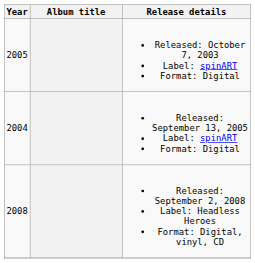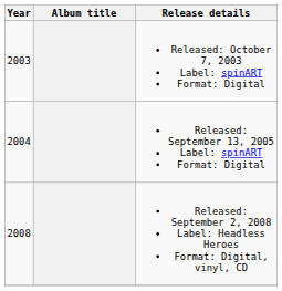 <table class="wikitable plainrowheaders" style="text-align:center;">
 <tr>
 <th>Year</th>
 <th scope="col" rowspan="1" style="width:10em;">Album title</th>
 <th scope="col" rowspan="1" style="width:14em;">Release details</th>
 </tr>
 <tr>
-<td>2005</td>
+<td>2003</td>
 <th></th>
 <td><br><ul><li>Released: October 7, 2003</li><li>Label: <a href='#'>spinART</a></li><li>Format: Digital</li></ul></td>
 </tr>
 <tr>
 <td>2004</td>
 <th></th>
 <td><br><ul><li>Released: September 13, 2005</li><li>Label: <a href='#'>spinART</a></li><li>Format: Digital</li></ul></td>
 </tr>
 <tr>
 <td>2008</td>
 <th></th>
 <td><br><ul><li>Released: September 2, 2008</li><li>Label: Headless Heroes</li><li>Format: Digital, vinyl, CD</li></ul></td>
 </tr>
 <tr>
 </tr>
 </table>
